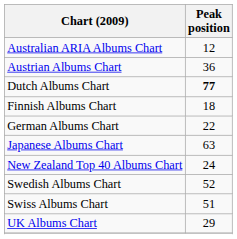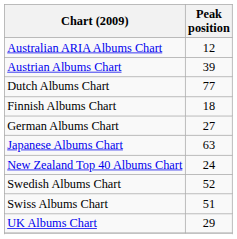 <table class="wikitable">
 <tr>
 <th>Chart (2009)</th>
 <th>Peak<br>position</th>
 </tr>
 <tr>
 <td><a href='#'>Australian ARIA Albums Chart</a></td>
 <td align="center">12</td>
 </tr>
 <tr>
 <td><a href='#'>Austrian Albums Chart</a></td>
-<td align="center">36</td>
+<td align="center">39</td>
 </tr>
 <tr>
 <td>Dutch Albums Chart</td>
-<td align="center"><strong>77</strong></td>
+<td align="center">77</td>
 </tr>
 <tr>
 <td>Finnish Albums Chart</td>
 <td align="center">18</td>
 </tr>
 <tr>
 <td>German Albums Chart</td>
-<td align="center">22</td>
+<td align="center">27</td>
 </tr>
 <tr>
 <td><a href='#'>Japanese Albums Chart</a></td>
 <td align="center">63</td>
 </tr>
 <tr>
 <td><a href='#'>New Zealand Top 40 Albums Chart</a></td>
 <td align="center">24</td>
 </tr>
 <tr>
 <td>Swedish Albums Chart</td>
 <td align="center">52</td>
 </tr>
 <tr>
 <td>Swiss Albums Chart</td>
 <td align="center">51</td>
 </tr>
 <tr>
 <td><a href='#'>UK Albums Chart</a></td>
 <td align="center">29</td>
 </tr>
 <tr>
 </tr>
 <tr>
 </tr>
 <tr>
 </tr>
 </table>
